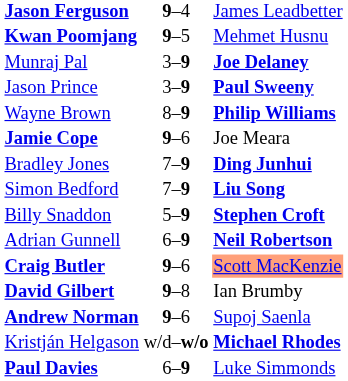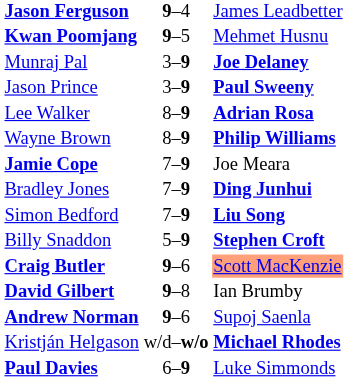 <table>
 <tr>
 <td> <strong><a href='#'>Jason Ferguson</a></strong></td>
 <td align="center"><strong>9</strong>–4</td>
 <td> <a href='#'>James Leadbetter</a></td>
 </tr>
 <tr>
 <td> <strong><a href='#'>Kwan Poomjang</a></strong></td>
 <td align="center"><strong>9</strong>–5</td>
 <td> <a href='#'>Mehmet Husnu</a></td>
 </tr>
 <tr>
 <td> <a href='#'>Munraj Pal</a></td>
 <td align="center">3–<strong>9</strong></td>
 <td> <strong><a href='#'>Joe Delaney</a></strong></td>
 </tr>
 <tr>
 <td> <a href='#'>Jason Prince</a></td>
 <td align="center">3–<strong>9</strong></td>
 <td> <strong><a href='#'>Paul Sweeny</a></strong></td>
 </tr>
 <tr>
+<td> <a href='#'>Lee Walker</a></td>
+<td align="center">8–<strong>9</strong></td>
+<td> <strong><a href='#'>Adrian Rosa</a></strong></td>
+</tr>
+<tr>
 <td> <a href='#'>Wayne Brown</a></td>
 <td align="center">8–<strong>9</strong></td>
 <td> <strong><a href='#'>Philip Williams</a></strong></td>
 </tr>
 <tr>
 <td> <strong><a href='#'>Jamie Cope</a></strong></td>
-<td align="center"><strong>9</strong>–6</td>
+<td align="center">7–<strong>9</strong></td>
 <td> Joe Meara</td>
 </tr>
 <tr>
 <td> <a href='#'>Bradley Jones</a></td>
 <td align="center">7–<strong>9</strong></td>
 <td> <strong><a href='#'>Ding Junhui</a></strong></td>
 </tr>
 <tr>
 <td> <a href='#'>Simon Bedford</a></td>
 <td align="center">7–<strong>9</strong></td>
 <td> <strong><a href='#'>Liu Song</a></strong></td>
 </tr>
 <tr>
 <td> <a href='#'>Billy Snaddon</a></td>
 <td align="center">5–<strong>9</strong></td>
 <td> <strong><a href='#'>Stephen Croft</a></strong></td>
-</tr>
-<tr>
-<td> <a href='#'>Adrian Gunnell</a></td>
-<td align="center">6–<strong>9</strong></td>
-<td> <strong><a href='#'>Neil Robertson</a></strong></td>
 </tr>
 <tr>
 <td> <strong><a href='#'>Craig Butler</a></strong></td>
 <td align="center"><strong>9</strong>–6</td>
 <td style="background: lightsalmon;"> <a href='#'>Scott MacKenzie</a></td>
 </tr>
 <tr>
 <td> <strong><a href='#'>David Gilbert</a></strong></td>
 <td align="center"><strong>9</strong>–8</td>
 <td> Ian Brumby</td>
 </tr>
 <tr>
 <td> <strong><a href='#'>Andrew Norman</a></strong></td>
 <td align="center"><strong>9</strong>–6</td>
 <td> <a href='#'>Supoj Saenla</a></td>
 </tr>
 <tr>
 <td> <a href='#'>Kristján Helgason</a></td>
 <td align="center">w/d–<strong>w/o</strong></td>
 <td> <strong><a href='#'>Michael Rhodes</a></strong></td>
 </tr>
 <tr>
 <td> <strong><a href='#'>Paul Davies</a></strong></td>
 <td align="center">6–<strong>9</strong></td>
 <td> <a href='#'>Luke Simmonds</a></td>
 </tr>
 </table>
